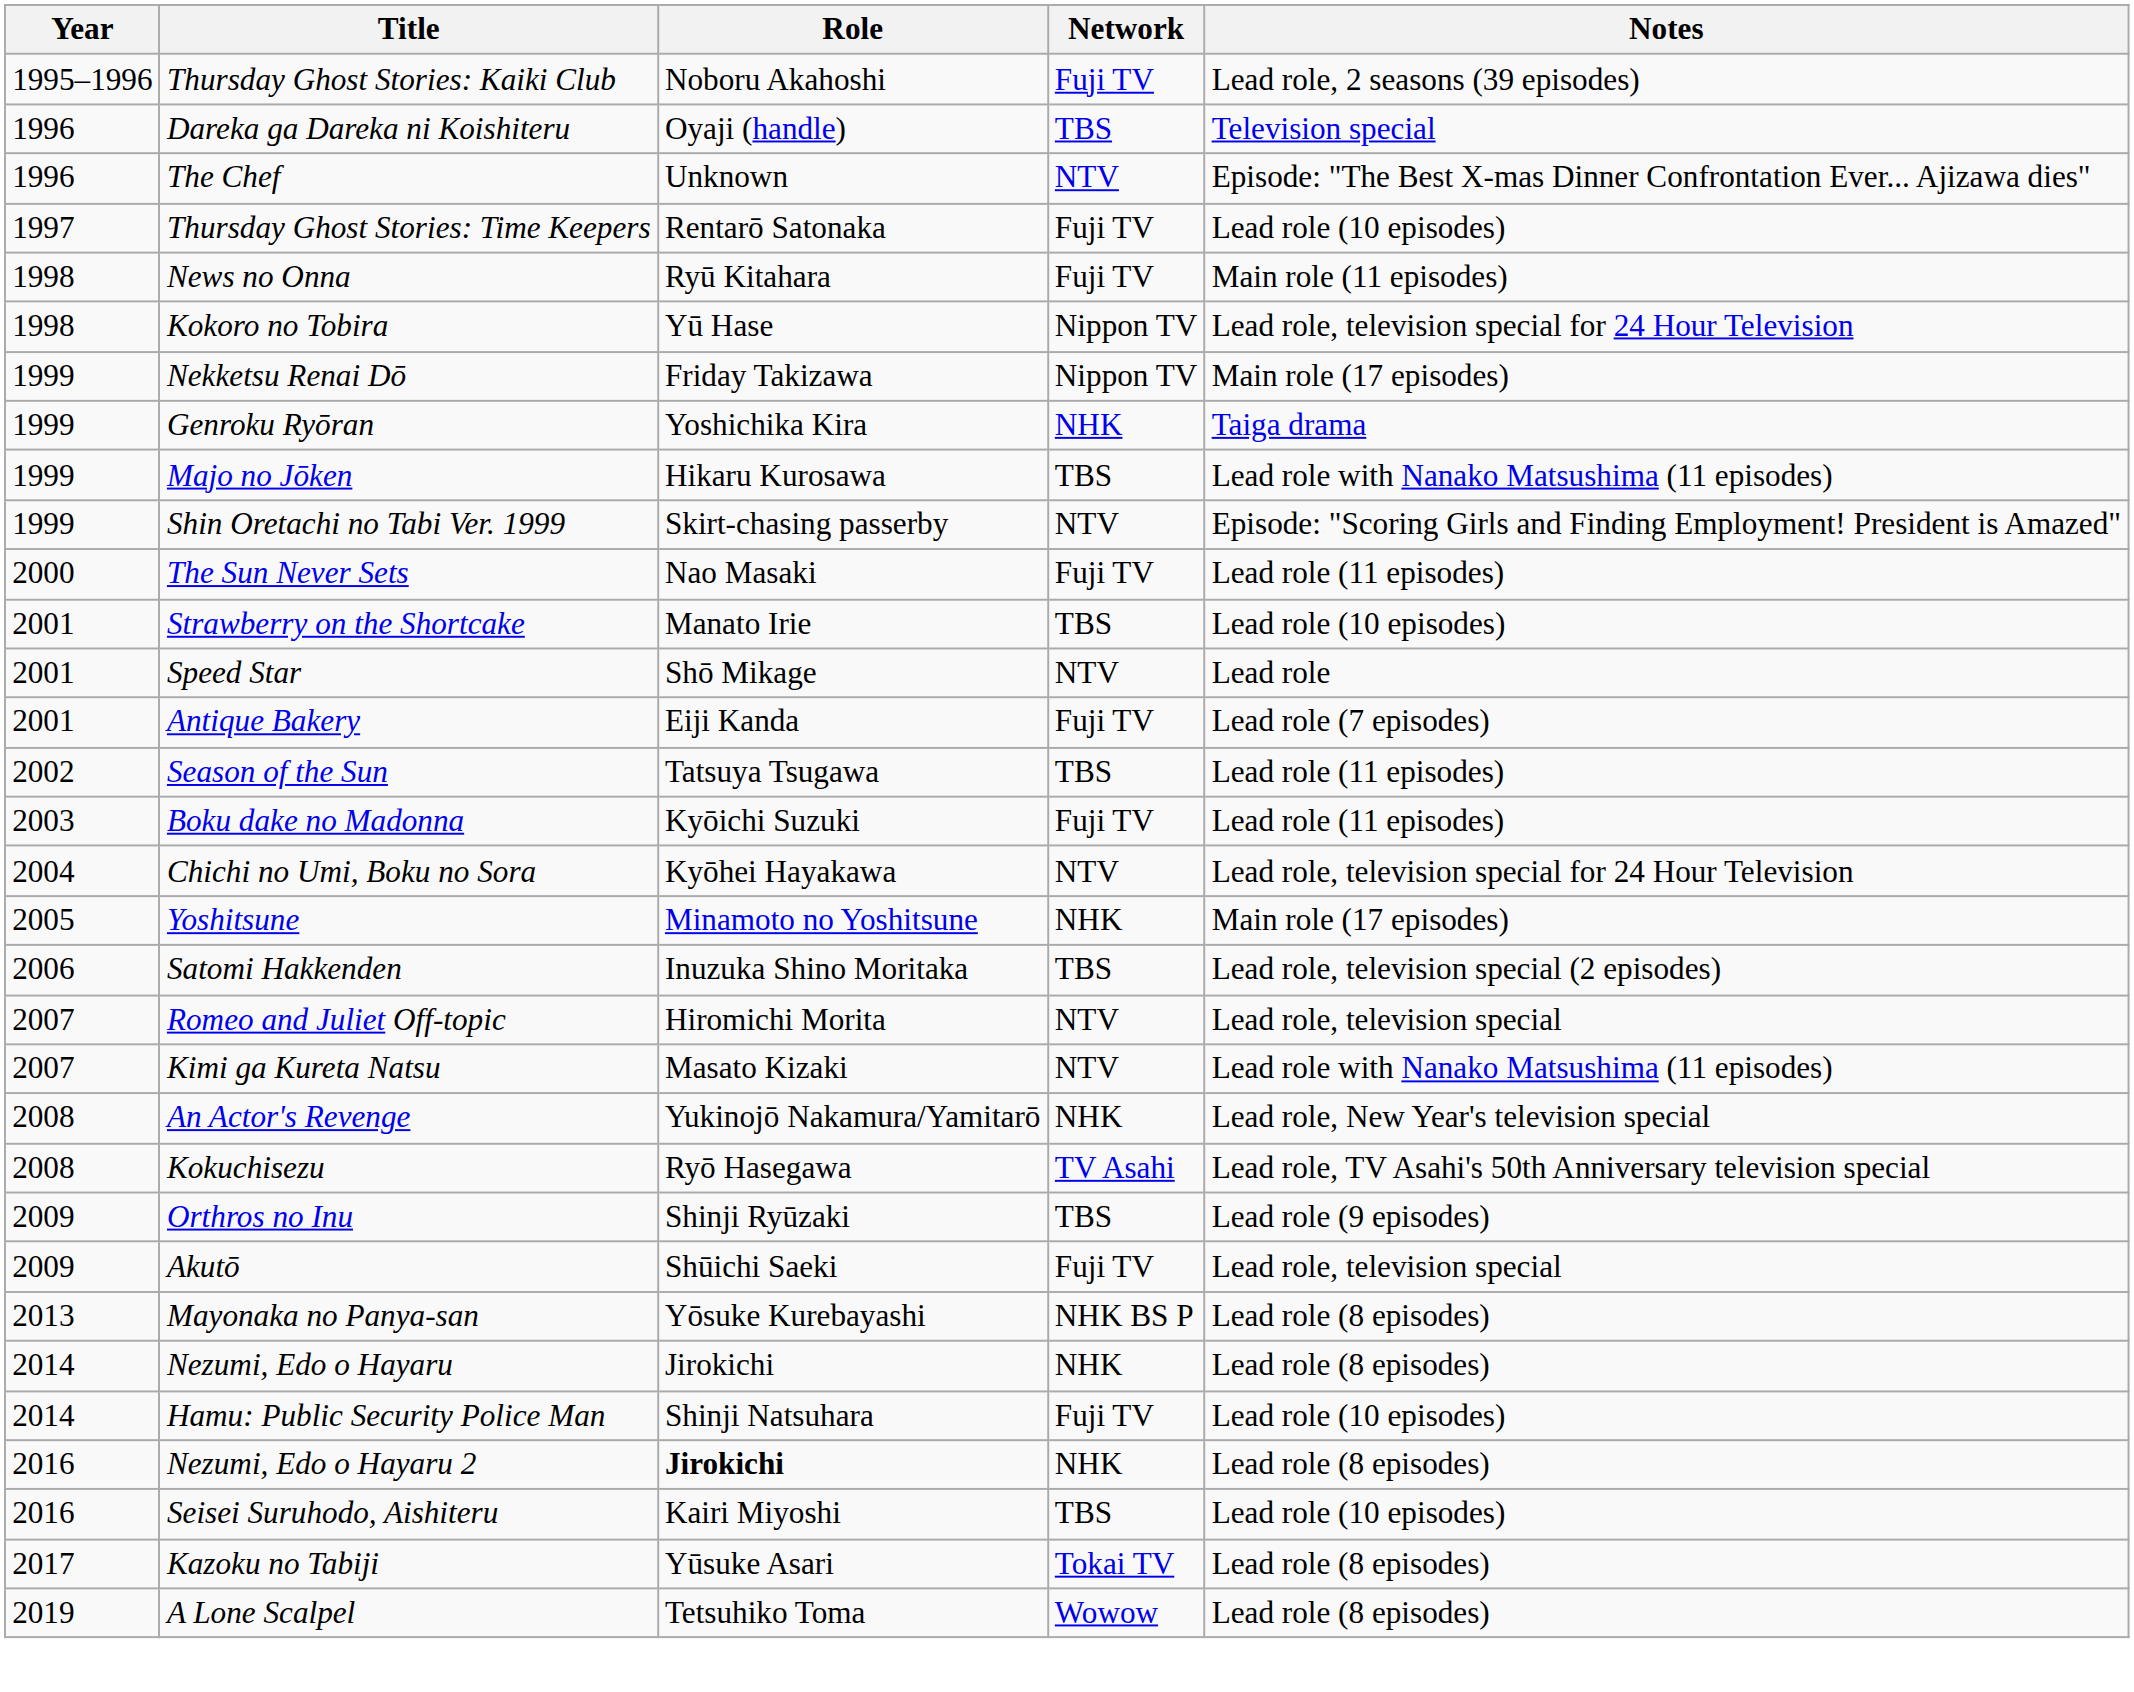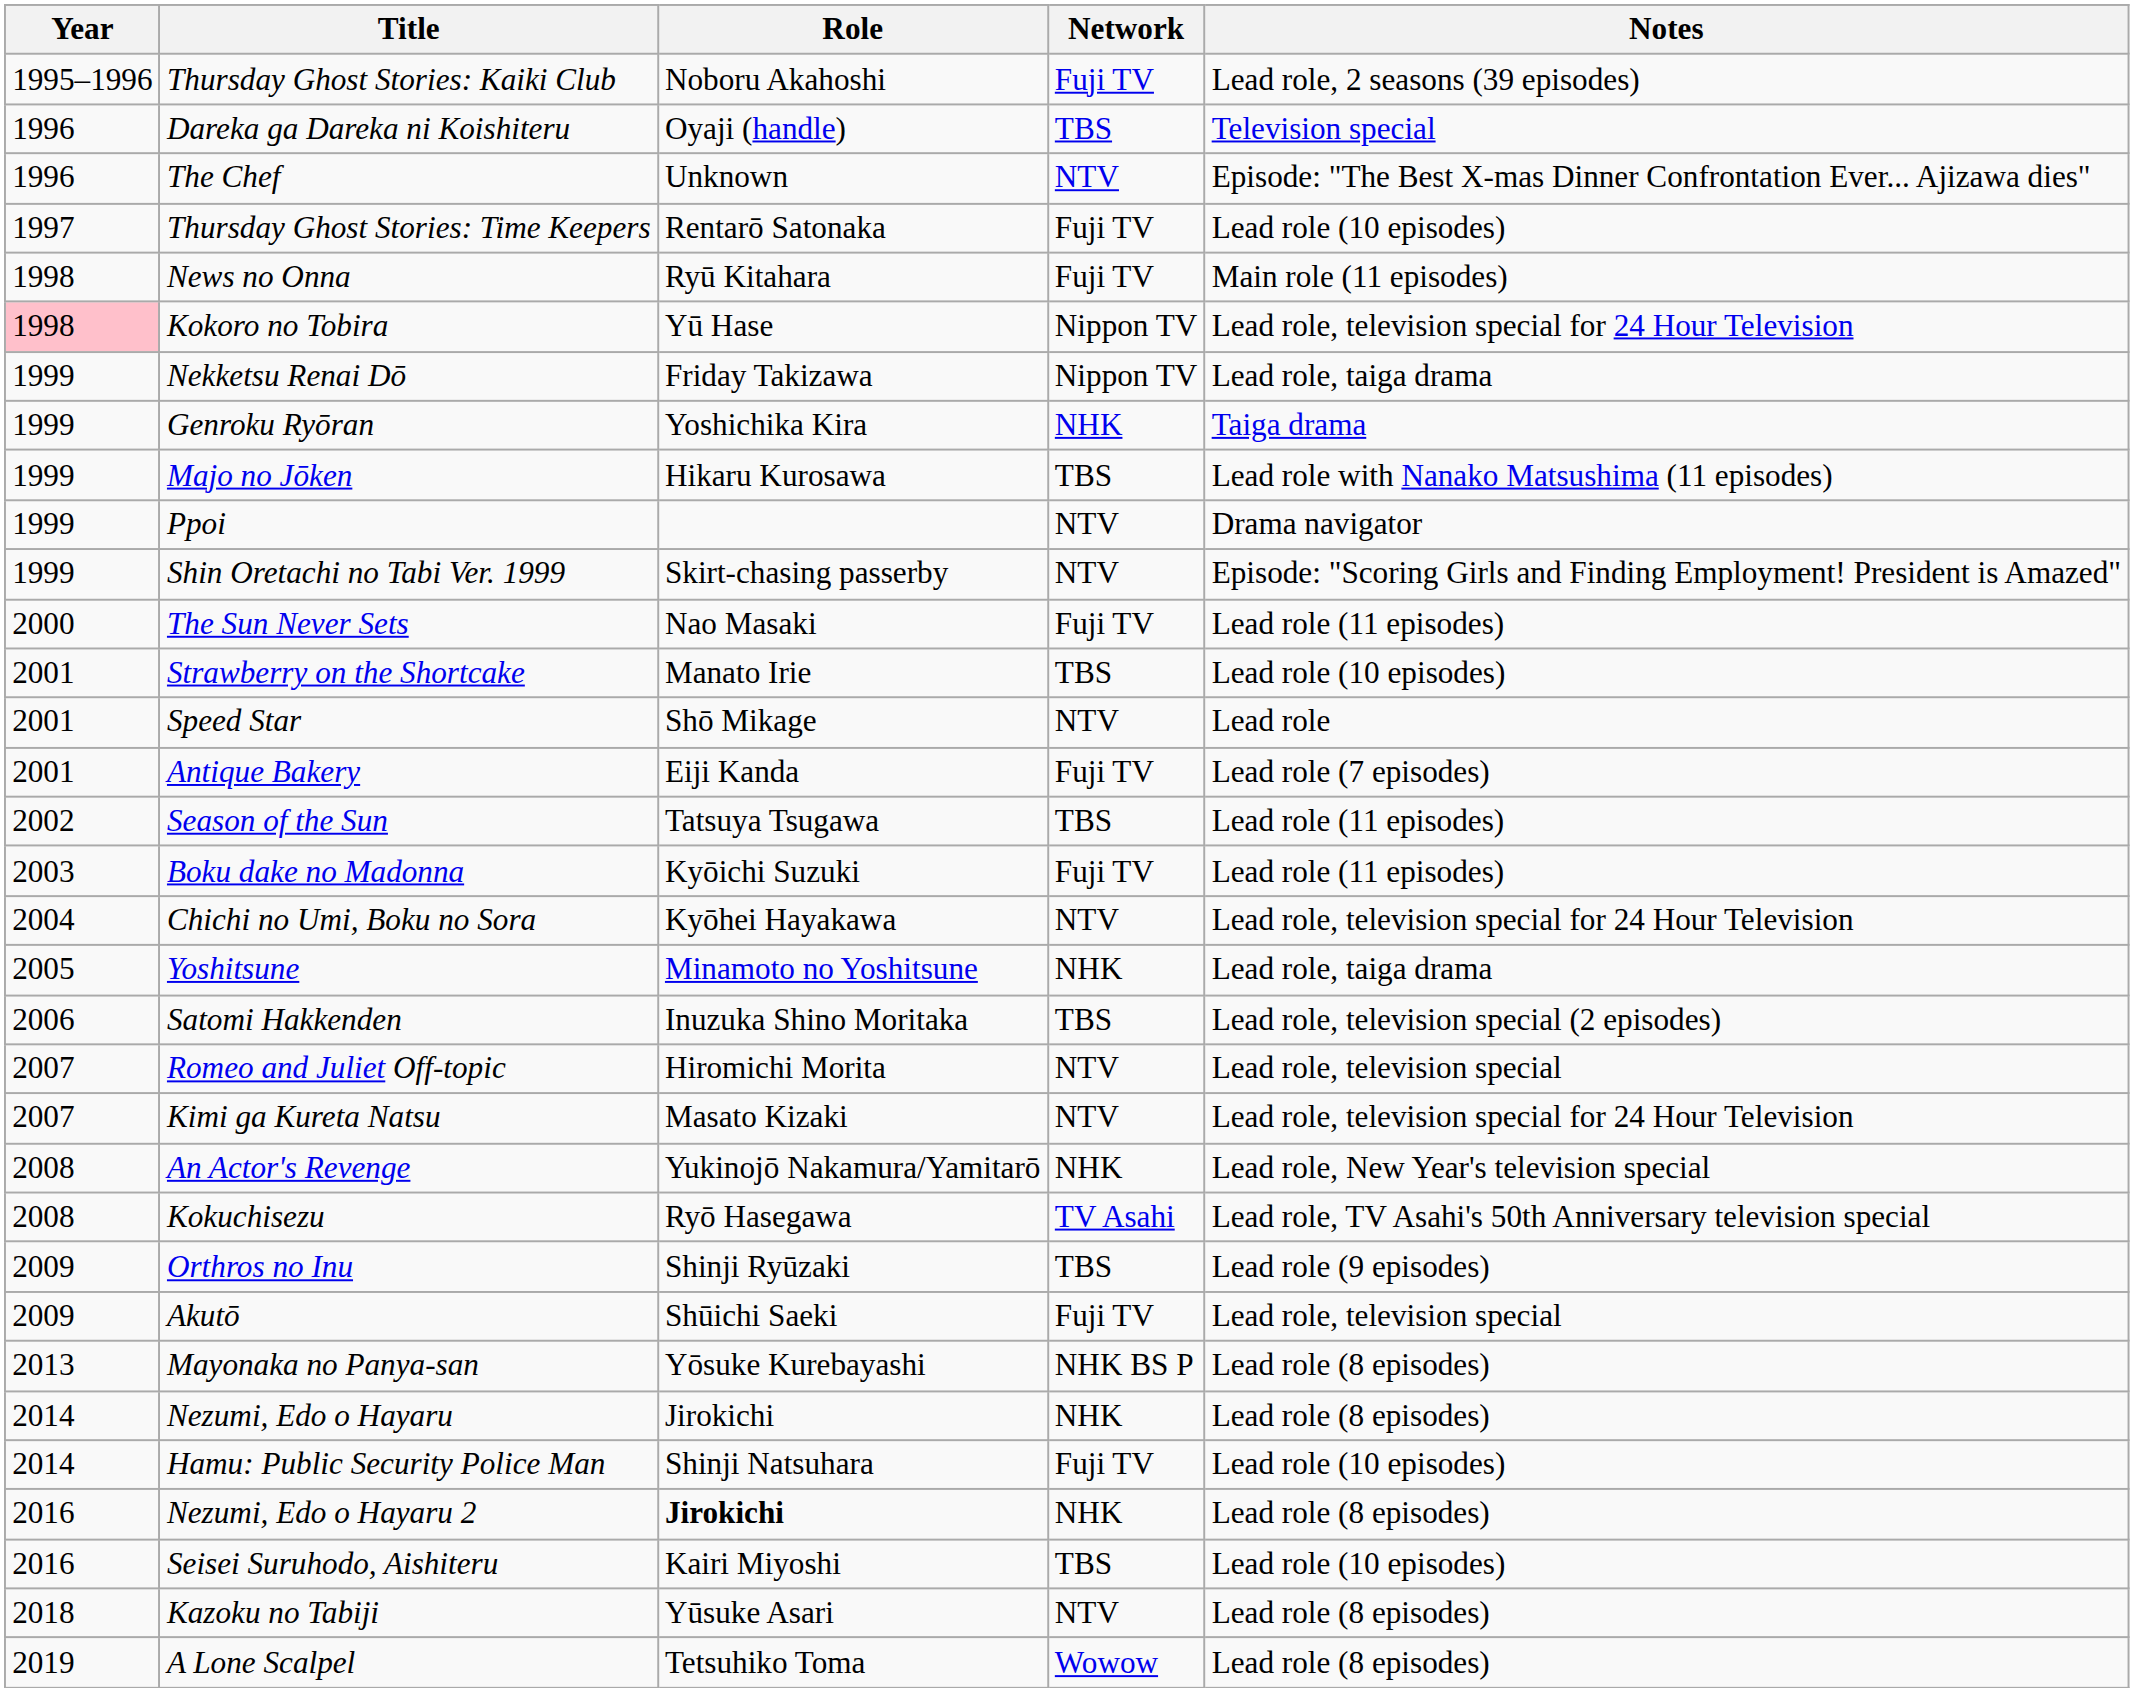 <table class="wikitable plainrowheaders sortable">
 <tr>
 <th scope="col">Year</th>
 <th scope="col">Title</th>
 <th scope="col">Role</th>
 <th scope="col">Network</th>
 <th class="unsortable">Notes</th>
 </tr>
 <tr>
 <td>1995–1996</td>
 <td><em>Thursday Ghost Stories: Kaiki Club</em></td>
 <td>Noboru Akahoshi</td>
 <td><a href='#'>Fuji TV</a></td>
 <td>Lead role, 2 seasons (39 episodes)</td>
 </tr>
 <tr>
 <td>1996</td>
 <td><em>Dareka ga Dareka ni Koishiteru</em></td>
 <td>Oyaji (<a href='#'>handle</a>)</td>
 <td><a href='#'>TBS</a></td>
 <td><a href='#'>Television special</a></td>
 </tr>
 <tr>
 <td>1996</td>
 <td><em>The Chef</em></td>
 <td>Unknown</td>
 <td><a href='#'>NTV</a></td>
 <td>Episode: "The Best X-mas Dinner Confrontation Ever... Ajizawa dies"</td>
 </tr>
 <tr>
 <td>1997</td>
 <td><em>Thursday Ghost Stories: Time Keepers</em></td>
 <td>Rentarō Satonaka</td>
 <td>Fuji TV</td>
 <td>Lead role (10 episodes)</td>
 </tr>
 <tr>
 <td>1998</td>
 <td><em>News no Onna</em></td>
 <td>Ryū Kitahara</td>
 <td>Fuji TV</td>
 <td>Main role (11 episodes)</td>
 </tr>
 <tr>
-<td>1998</td>
+<td style="background: pink;">1998</td>
 <td><em>Kokoro no Tobira</em></td>
 <td>Yū Hase</td>
 <td>Nippon TV</td>
 <td>Lead role, television special for <a href='#'>24 Hour Television</a></td>
 </tr>
 <tr>
 <td>1999</td>
 <td><em>Nekketsu Renai Dō</em></td>
 <td>Friday Takizawa</td>
 <td>Nippon TV</td>
-<td>Main role (17 episodes)</td>
+<td>Lead role, taiga drama</td>
 </tr>
 <tr>
 <td>1999</td>
 <td><em>Genroku Ryōran</em></td>
 <td>Yoshichika Kira</td>
 <td><a href='#'>NHK</a></td>
 <td><a href='#'>Taiga drama</a></td>
 </tr>
 <tr>
 <td>1999</td>
 <td><em><a href='#'>Majo no Jōken</a></em></td>
 <td>Hikaru Kurosawa</td>
 <td>TBS</td>
 <td>Lead role with <a href='#'>Nanako Matsushima</a> (11 episodes)</td>
+</tr>
+<tr>
+<td>1999</td>
+<td><em>Ppoi</em></td>
+<td></td>
+<td>NTV</td>
+<td>Drama navigator</td>
 </tr>
 <tr>
 <td>1999</td>
 <td><em>Shin Oretachi no Tabi Ver. 1999</em></td>
 <td>Skirt-chasing passerby</td>
 <td>NTV</td>
 <td>Episode: "Scoring Girls and Finding Employment! President is Amazed"</td>
 </tr>
 <tr>
 <td>2000</td>
 <td><em><a href='#'>The Sun Never Sets</a></em></td>
 <td>Nao Masaki</td>
 <td>Fuji TV</td>
 <td>Lead role (11 episodes)</td>
 </tr>
 <tr>
 <td>2001</td>
 <td><em><a href='#'>Strawberry on the Shortcake</a></em></td>
 <td>Manato Irie</td>
 <td>TBS</td>
 <td>Lead role (10 episodes)</td>
 </tr>
 <tr>
 <td>2001</td>
 <td><em>Speed Star</em></td>
 <td>Shō Mikage</td>
 <td>NTV</td>
 <td>Lead role</td>
 </tr>
 <tr>
 <td>2001</td>
 <td><em><a href='#'>Antique Bakery</a></em></td>
 <td>Eiji Kanda</td>
 <td>Fuji TV</td>
 <td>Lead role (7 episodes)</td>
 </tr>
 <tr>
 <td>2002</td>
 <td><em><a href='#'>Season of the Sun</a></em></td>
 <td>Tatsuya Tsugawa</td>
 <td>TBS</td>
 <td>Lead role (11 episodes)</td>
 </tr>
 <tr>
 <td>2003</td>
 <td><em><a href='#'>Boku dake no Madonna</a></em></td>
 <td>Kyōichi Suzuki</td>
 <td>Fuji TV</td>
 <td>Lead role (11 episodes)</td>
 </tr>
 <tr>
 <td>2004</td>
 <td><em>Chichi no Umi, Boku no Sora</em></td>
 <td>Kyōhei Hayakawa</td>
 <td>NTV</td>
 <td>Lead role, television special for 24 Hour Television</td>
 </tr>
 <tr>
 <td>2005</td>
 <td><em><a href='#'>Yoshitsune</a></em></td>
 <td><a href='#'>Minamoto no Yoshitsune</a></td>
 <td>NHK</td>
-<td>Main role (17 episodes)</td>
+<td>Lead role, taiga drama</td>
 </tr>
 <tr>
 <td>2006</td>
 <td><em>Satomi Hakkenden</em></td>
 <td>Inuzuka Shino Moritaka</td>
 <td>TBS</td>
 <td>Lead role, television special (2 episodes)</td>
 </tr>
 <tr>
 <td>2007</td>
 <td><em><a href='#'>Romeo and Juliet</a> Off-topic</em></td>
 <td>Hiromichi Morita</td>
 <td>NTV</td>
 <td>Lead role, television special</td>
 </tr>
 <tr>
 <td>2007</td>
 <td><em>Kimi ga Kureta Natsu</em></td>
 <td>Masato Kizaki</td>
 <td>NTV</td>
-<td>Lead role with <a href='#'>Nanako Matsushima</a> (11 episodes)</td>
+<td>Lead role, television special for 24 Hour Television</td>
 </tr>
 <tr>
 <td>2008</td>
 <td><em><a href='#'>An Actor's Revenge</a></em></td>
 <td>Yukinojō Nakamura/Yamitarō</td>
 <td>NHK</td>
 <td>Lead role, New Year's television special</td>
 </tr>
 <tr>
 <td>2008</td>
 <td><em>Kokuchisezu</em></td>
 <td>Ryō Hasegawa</td>
 <td><a href='#'>TV Asahi</a></td>
 <td>Lead role, TV Asahi's 50th Anniversary television special</td>
 </tr>
 <tr>
 <td>2009</td>
 <td><em><a href='#'>Orthros no Inu</a></em></td>
 <td>Shinji Ryūzaki</td>
 <td>TBS</td>
 <td>Lead role (9 episodes)</td>
 </tr>
 <tr>
 <td>2009</td>
 <td><em>Akutō</em></td>
 <td>Shūichi Saeki</td>
 <td>Fuji TV</td>
 <td>Lead role, television special</td>
 </tr>
 <tr>
 <td>2013</td>
 <td><em>Mayonaka no Panya-san</em></td>
 <td>Yōsuke Kurebayashi</td>
 <td>NHK BS P</td>
 <td>Lead role (8 episodes)</td>
 </tr>
 <tr>
 <td>2014</td>
 <td><em>Nezumi, Edo o Hayaru</em></td>
 <td>Jirokichi</td>
 <td>NHK</td>
 <td>Lead role (8 episodes)</td>
 </tr>
 <tr>
 <td>2014</td>
 <td><em>Hamu: Public Security Police Man</em></td>
 <td>Shinji Natsuhara</td>
 <td>Fuji TV</td>
 <td>Lead role (10 episodes)</td>
 </tr>
 <tr>
 <td>2016</td>
 <td><em>Nezumi, Edo o Hayaru 2</em></td>
 <td><strong>Jirokichi</strong></td>
 <td>NHK</td>
 <td>Lead role (8 episodes)</td>
 </tr>
 <tr>
 <td>2016</td>
 <td><em>Seisei Suruhodo, Aishiteru</em></td>
 <td>Kairi Miyoshi</td>
 <td>TBS</td>
 <td>Lead role (10 episodes)</td>
 </tr>
 <tr>
-<td>2017</td>
+<td>2018</td>
 <td><em>Kazoku no Tabiji</em></td>
 <td>Yūsuke Asari</td>
-<td><a href='#'>Tokai TV</a></td>
+<td>NTV</td>
 <td>Lead role (8 episodes)</td>
 </tr>
 <tr>
 <td>2019</td>
 <td><em>A Lone Scalpel</em></td>
 <td>Tetsuhiko Toma</td>
 <td><a href='#'>Wowow</a></td>
 <td>Lead role (8 episodes)</td>
 </tr>
 </table>
